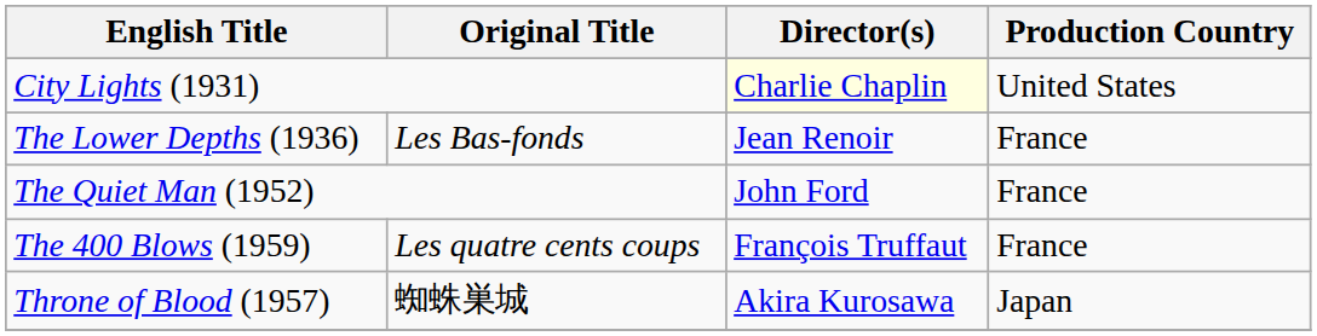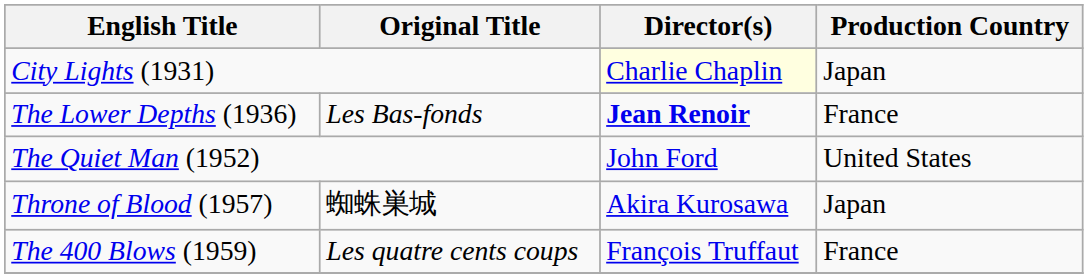 <table class="sortable wikitable" style="width:100%; margin-bottom:4px">
 <tr>
 <th>English Title</th>
 <th>Original Title</th>
 <th>Director(s)</th>
 <th>Production Country</th>
 </tr>
 <tr>
 <td colspan="2"><em><a href='#'>City Lights</a></em> (1931)</td>
 <td style="background: lightyellow;"><a href='#'>Charlie Chaplin</a></td>
-<td>United States</td>
+<td>Japan</td>
 </tr>
 <tr>
 <td><em><a href='#'>The Lower Depths</a></em> (1936)</td>
 <td><em>Les Bas-fonds</em></td>
-<td><a href='#'>Jean Renoir</a></td>
+<td><strong><a href='#'>Jean Renoir</a></strong></td>
 <td>France</td>
 </tr>
 <tr>
 <td colspan="2"><em><a href='#'>The Quiet Man</a></em> (1952)</td>
 <td><a href='#'>John Ford</a></td>
-<td>France</td>
+<td>United States</td>
+</tr>
+<tr>
+<td><em><a href='#'>Throne of Blood</a></em> (1957)</td>
+<td>蜘蛛巣城</td>
+<td><a href='#'>Akira Kurosawa</a></td>
+<td>Japan</td>
 </tr>
 <tr>
 <td><em><a href='#'>The 400 Blows</a></em> (1959)</td>
 <td><em>Les quatre cents coups</em></td>
 <td><a href='#'>François Truffaut</a></td>
 <td>France</td>
 </tr>
 <tr>
-<td><em><a href='#'>Throne of Blood</a></em> (1957)</td>
-<td>蜘蛛巣城</td>
-<td><a href='#'>Akira Kurosawa</a></td>
-<td>Japan</td>
-</tr>
-<tr>
 </tr>
 </table>
